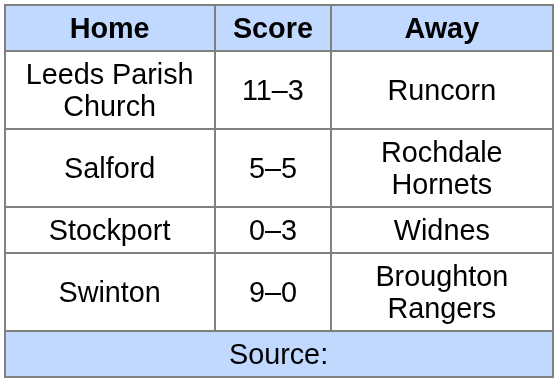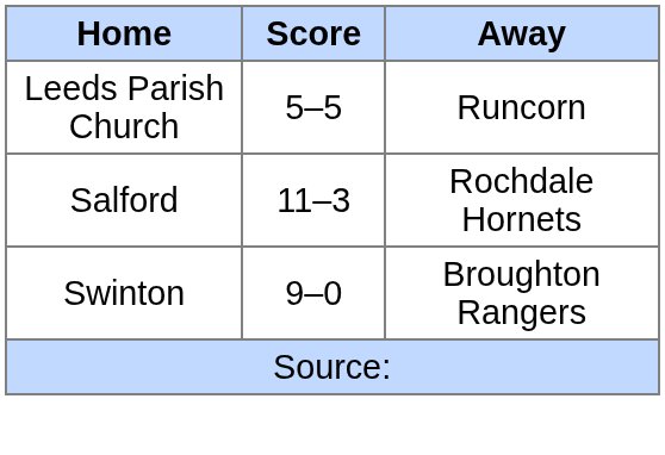 <table border=1 style="border-collapse:collapse; font-size:90%; text-align:center"; cellpadding=3 cellspacing=0 width=44%>
 <tr bgcolor=#C1D8FF>
 <th width=19%>Home</th>
 <th width=6%>Score</th>
 <th width=19%>Away</th>
 </tr>
 <tr>
 <td>Leeds Parish Church</td>
-<td>11–3</td>
+<td>5–5</td>
 <td>Runcorn</td>
 </tr>
 <tr>
 <td>Salford</td>
-<td>5–5</td>
+<td>11–3</td>
 <td>Rochdale Hornets</td>
-</tr>
-<tr>
-<td>Stockport</td>
-<td>0–3</td>
-<td>Widnes</td>
 </tr>
 <tr>
 <td>Swinton</td>
 <td>9–0</td>
 <td>Broughton Rangers</td>
 </tr>
 <tr bgcolor=#C1D8FF>
 <td colspan=3>Source:</td>
 </tr>
 </table>
